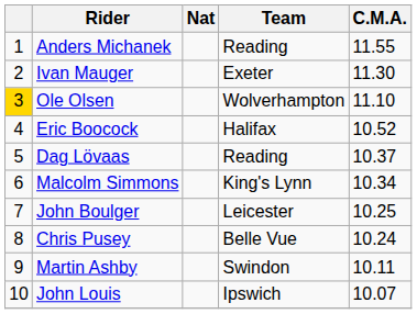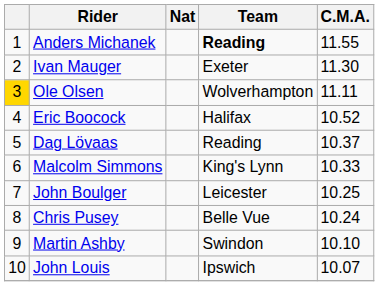 <table class=wikitable>
 <tr>
 <th></th>
 <th>Rider</th>
 <th>Nat</th>
 <th>Team</th>
 <th>C.M.A.</th>
 </tr>
 <tr>
 <td align="center">1</td>
 <td><a href='#'>Anders Michanek</a></td>
 <td></td>
-<td>Reading</td>
+<td><strong>Reading</strong></td>
 <td>11.55</td>
 </tr>
 <tr>
 <td align="center">2</td>
 <td><a href='#'>Ivan Mauger</a></td>
 <td></td>
 <td>Exeter</td>
 <td>11.30</td>
 </tr>
 <tr>
 <td align="center" style="background: gold;">3</td>
 <td><a href='#'>Ole Olsen</a></td>
 <td></td>
 <td>Wolverhampton</td>
-<td>11.10</td>
+<td>11.11</td>
 </tr>
 <tr>
 <td align="center">4</td>
 <td><a href='#'>Eric Boocock</a></td>
 <td></td>
 <td>Halifax</td>
 <td>10.52</td>
 </tr>
 <tr>
 <td align="center">5</td>
 <td><a href='#'>Dag Lövaas</a></td>
 <td></td>
 <td>Reading</td>
 <td>10.37</td>
 </tr>
 <tr>
 <td align="center">6</td>
 <td><a href='#'>Malcolm Simmons</a></td>
 <td></td>
 <td>King's Lynn</td>
-<td>10.34</td>
+<td>10.33</td>
 </tr>
 <tr>
 <td align="center">7</td>
 <td><a href='#'>John Boulger</a></td>
 <td></td>
 <td>Leicester</td>
 <td>10.25</td>
 </tr>
 <tr>
 <td align="center">8</td>
 <td><a href='#'>Chris Pusey</a></td>
 <td></td>
 <td>Belle Vue</td>
 <td>10.24</td>
 </tr>
 <tr>
 <td align="center">9</td>
 <td><a href='#'>Martin Ashby</a></td>
 <td></td>
 <td>Swindon</td>
-<td>10.11</td>
+<td>10.10</td>
 </tr>
 <tr>
 <td align="center">10</td>
 <td><a href='#'>John Louis</a></td>
 <td></td>
 <td>Ipswich</td>
 <td>10.07</td>
 </tr>
 <tr>
 </tr>
 </table>
